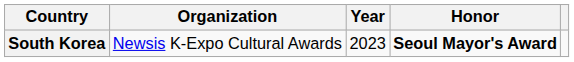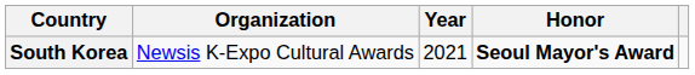 <table class="wikitable plainrowheaders sortable">
 <tr>
 <th scope="col">Country</th>
 <th scope="col">Organization</th>
 <th scope="col">Year</th>
 <th scope="col">Honor</th>
 <th scope="col" class="unsortable"></th>
 </tr>
 <tr>
 <th scope="row">South Korea</th>
 <td><a href='#'>Newsis</a> K-Expo Cultural Awards</td>
-<td style="text-align:center">2023</td>
+<td style="text-align:center">2021</td>
 <td><strong>Seoul Mayor's Award</strong></td>
 <td style="text-align:center"></td>
 </tr>
 </table>
